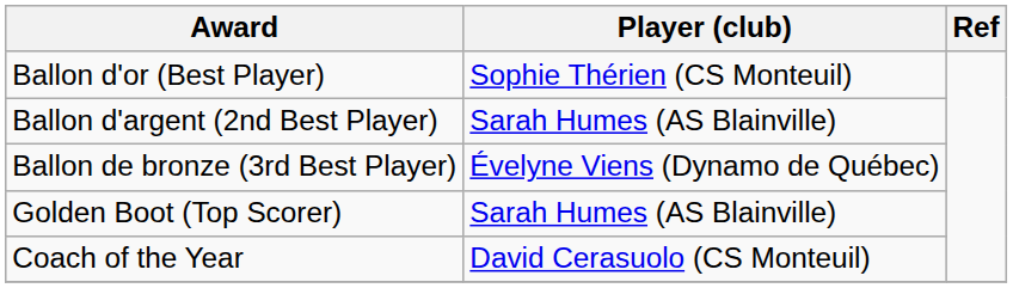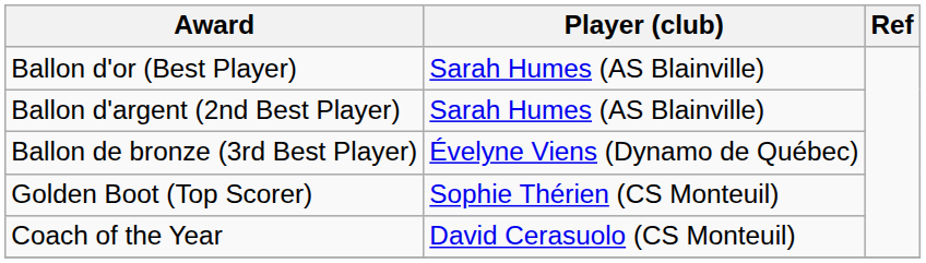 <table class="wikitable">
 <tr>
 <th>Award</th>
 <th>Player (club)</th>
 <th>Ref</th>
 </tr>
 <tr>
 <td>Ballon d'or (Best Player)</td>
-<td><a href='#'>Sophie Thérien</a> (CS Monteuil)</td>
+<td><a href='#'>Sarah Humes</a> (AS Blainville)</td>
 <td rowspan=5></td>
 </tr>
 <tr>
 <td>Ballon d'argent (2nd Best Player)</td>
 <td><a href='#'>Sarah Humes</a> (AS Blainville)</td>
 </tr>
 <tr>
 <td>Ballon de bronze (3rd Best Player)</td>
 <td><a href='#'>Évelyne Viens</a> (Dynamo de Québec)</td>
 </tr>
 <tr>
 <td>Golden Boot (Top Scorer)</td>
-<td><a href='#'>Sarah Humes</a> (AS Blainville)</td>
+<td><a href='#'>Sophie Thérien</a> (CS Monteuil)</td>
 </tr>
 <tr>
 <td>Coach of the Year</td>
 <td><a href='#'>David Cerasuolo</a> (CS Monteuil)</td>
 </tr>
 <tr>
 </tr>
 </table>
